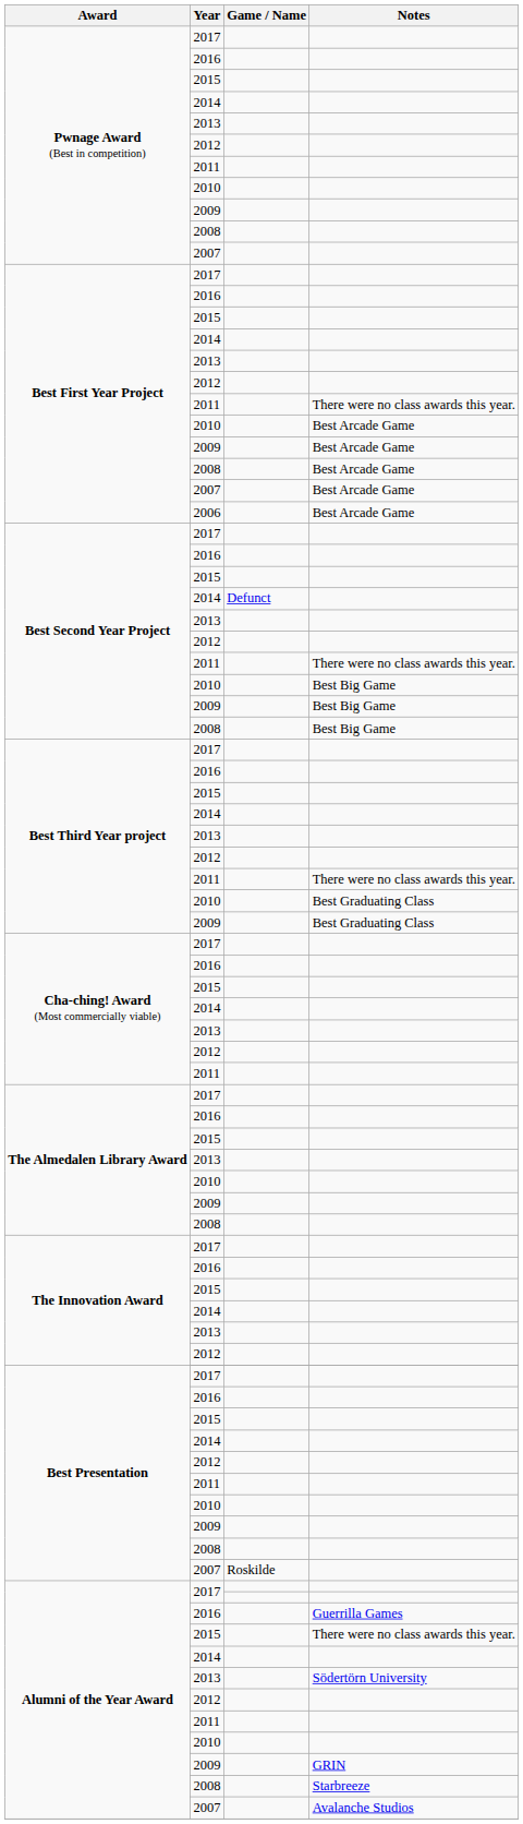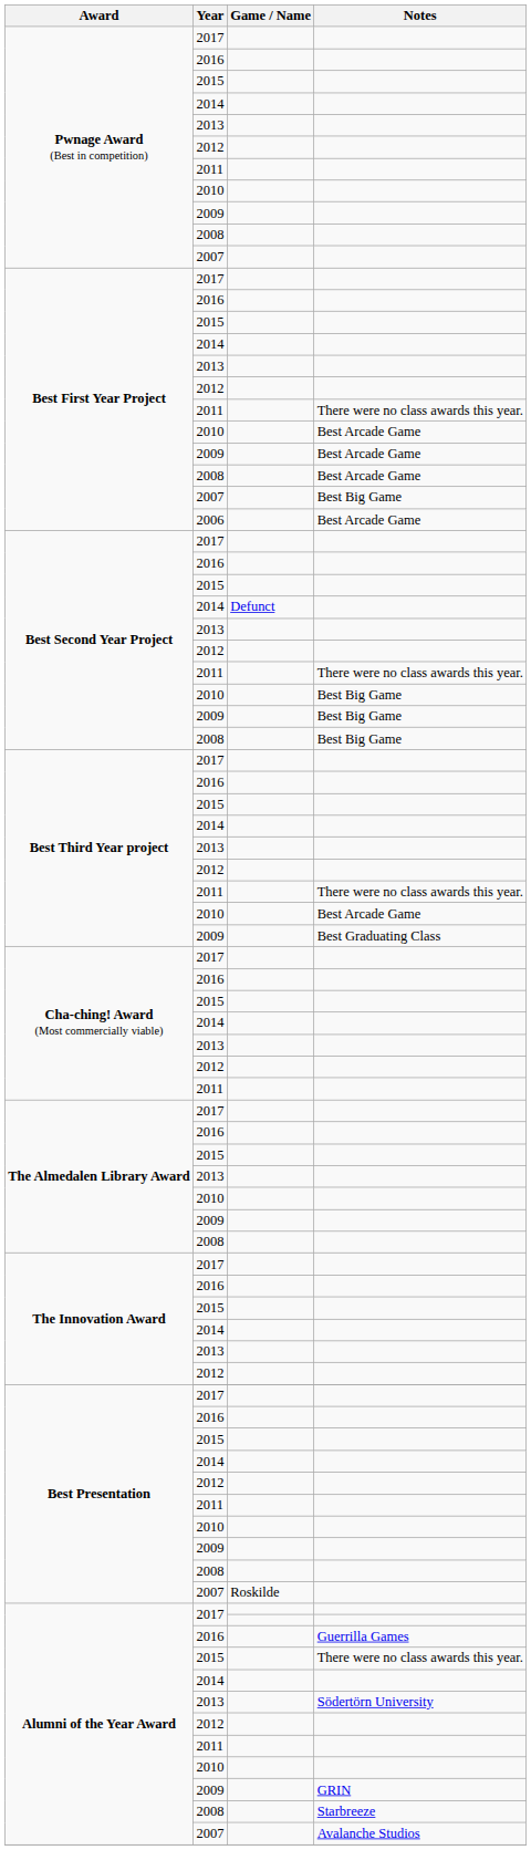 <table class="wikitable">
 <tr>
 <th>Award</th>
 <th>Year</th>
 <th>Game / Name</th>
 <th>Notes</th>
 </tr>
 <tr>
 <td rowspan="11" style="text-align:center"><strong>Pwnage Award</strong><br><small>(Best in competition)</small></td>
 <td>2017</td>
 <td></td>
 <td></td>
 </tr>
 <tr>
 <td style="text-align:center">2016</td>
 <td></td>
 <td></td>
 </tr>
 <tr>
 <td style="text-align:center">2015</td>
 <td> </td>
 <td></td>
 </tr>
 <tr>
 <td style="text-align:center">2014</td>
 <td></td>
 <td></td>
 </tr>
 <tr>
 <td style="text-align:center">2013</td>
 <td></td>
 <td></td>
 </tr>
 <tr>
 <td>2012</td>
 <td></td>
 <td></td>
 </tr>
 <tr>
 <td>2011</td>
 <td></td>
 <td></td>
 </tr>
 <tr>
 <td style="text-align:center">2010</td>
 <td></td>
 <td></td>
 </tr>
 <tr>
 <td style="text-align:center">2009</td>
 <td></td>
 <td></td>
 </tr>
 <tr>
 <td style="text-align:center">2008</td>
 <td></td>
 <td></td>
 </tr>
 <tr>
 <td style="text-align:center">2007</td>
 <td></td>
 <td></td>
 </tr>
 <tr>
 <td rowspan="12" style="text-align:center"><strong>Best First Year Project</strong></td>
 <td>2017</td>
 <td></td>
 </tr>
 <tr>
 <td style="text-align:center">2016</td>
 <td></td>
 <td></td>
 </tr>
 <tr>
 <td style="text-align:center">2015</td>
 <td></td>
 <td></td>
 </tr>
 <tr>
 <td style="text-align:center">2014</td>
 <td></td>
 <td></td>
 </tr>
 <tr>
 <td style="text-align:center">2013</td>
 <td></td>
 <td></td>
 </tr>
 <tr>
 <td style="text-align:center">2012</td>
 <td></td>
 <td></td>
 </tr>
 <tr>
 <td>2011</td>
 <td></td>
 <td>There were no class awards this year.</td>
 </tr>
 <tr>
 <td style="text-align:center">2010</td>
 <td></td>
 <td>Best Arcade Game</td>
 </tr>
 <tr>
 <td style="text-align:center">2009</td>
 <td></td>
 <td>Best Arcade Game</td>
 </tr>
 <tr>
 <td style="text-align:center">2008</td>
 <td></td>
 <td>Best Arcade Game</td>
 </tr>
 <tr>
 <td style="text-align:center">2007</td>
 <td></td>
-<td>Best Arcade Game</td>
+<td>Best Big Game</td>
 </tr>
 <tr>
 <td style="text-align:center">2006</td>
 <td></td>
 <td>Best Arcade Game</td>
 </tr>
 <tr>
 <td rowspan="10" style="text-align:center"><strong>Best Second Year Project</strong></td>
 <td>2017</td>
 <td></td>
 </tr>
 <tr>
 <td style="text-align:center">2016</td>
 <td></td>
 <td></td>
 </tr>
 <tr>
 <td style="text-align:center">2015</td>
 <td></td>
 <td></td>
 </tr>
 <tr>
 <td style="text-align:center">2014</td>
 <td><a href='#'>Defunct</a></td>
 <td></td>
 </tr>
 <tr>
 <td style="text-align:center">2013</td>
 <td></td>
 <td></td>
 </tr>
 <tr>
 <td>2012</td>
 <td></td>
 <td></td>
 </tr>
 <tr>
 <td>2011</td>
 <td></td>
 <td>There were no class awards this year.</td>
 </tr>
 <tr>
 <td style="text-align:center">2010</td>
 <td></td>
 <td>Best Big Game</td>
 </tr>
 <tr>
 <td style="text-align:center">2009</td>
 <td></td>
 <td>Best Big Game</td>
 </tr>
 <tr>
 <td style="text-align:center">2008</td>
 <td></td>
 <td>Best Big Game</td>
 </tr>
 <tr>
 <td rowspan="9" style="text-align:center"><strong>Best Third Year</strong> <strong>project</strong></td>
 <td>2017</td>
 <td></td>
 </tr>
 <tr>
 <td>2016</td>
 <td></td>
 <td></td>
 </tr>
 <tr>
 <td style="text-align:center">2015</td>
 <td></td>
 <td></td>
 </tr>
 <tr>
 <td style="text-align:center">2014</td>
 <td></td>
 <td></td>
 </tr>
 <tr>
 <td style="text-align:center">2013</td>
 <td></td>
 <td></td>
 </tr>
 <tr>
 <td>2012</td>
 <td></td>
 <td></td>
 </tr>
 <tr>
 <td>2011</td>
 <td></td>
 <td>There were no class awards this year.</td>
 </tr>
 <tr>
 <td style="text-align:center">2010</td>
 <td></td>
-<td>Best Graduating Class</td>
+<td>Best Arcade Game</td>
 </tr>
 <tr>
 <td style="text-align:center">2009</td>
 <td></td>
 <td>Best Graduating Class</td>
 </tr>
 <tr>
 <td rowspan="7" style="text-align:center"><strong>Cha-ching! Award</strong><br><small>(Most commercially viable)</small></td>
 <td>2017</td>
 <td></td>
 </tr>
 <tr>
 <td style="text-align:center">2016</td>
 <td></td>
 <td></td>
 </tr>
 <tr>
 <td style="text-align:center">2015</td>
 <td></td>
 <td></td>
 </tr>
 <tr>
 <td style="text-align:center">2014</td>
 <td></td>
 <td></td>
 </tr>
 <tr>
 <td>2013</td>
 <td></td>
 <td></td>
 </tr>
 <tr>
 <td>2012</td>
 <td></td>
 <td></td>
 </tr>
 <tr>
 <td>2011</td>
 <td></td>
 <td></td>
 </tr>
 <tr>
 <td rowspan="7" style="text-align:center"><strong>The Almedalen Library Award</strong></td>
 <td>2017</td>
 <td></td>
 </tr>
 <tr>
 <td style="text-align:center">2016</td>
 <td></td>
 <td></td>
 </tr>
 <tr>
 <td style="text-align:center">2015</td>
 <td></td>
 <td></td>
 </tr>
 <tr>
 <td style="text-align:center">2013</td>
 <td></td>
 <td></td>
 </tr>
 <tr>
 <td style="text-align:center">2010</td>
 <td></td>
 <td></td>
 </tr>
 <tr>
 <td style="text-align:center">2009</td>
 <td></td>
 <td></td>
 </tr>
 <tr>
 <td style="text-align:center">2008</td>
 <td></td>
 <td></td>
 </tr>
 <tr>
 <td rowspan="6" style="text-align:center"><strong>The Innovation Award</strong></td>
 <td>2017</td>
 <td></td>
 </tr>
 <tr>
 <td style="text-align:center">2016</td>
 <td></td>
 <td></td>
 </tr>
 <tr>
 <td style="text-align:center">2015</td>
 <td></td>
 <td></td>
 </tr>
 <tr>
 <td style="text-align:center">2014</td>
 <td></td>
 <td></td>
 </tr>
 <tr>
 <td>2013</td>
 <td></td>
 <td></td>
 </tr>
 <tr>
 <td style="text-align:center">2012</td>
 <td></td>
 <td></td>
 </tr>
 <tr>
 <td rowspan="11" style="text-align:center"><strong>Best Presentation</strong></td>
 </tr>
 <tr>
 <td>2017</td>
 <td></td>
 <td></td>
 </tr>
 <tr>
 <td style="text-align:center">2016</td>
 <td></td>
 <td></td>
 </tr>
 <tr>
 <td style="text-align:center">2015</td>
 <td></td>
 <td></td>
 </tr>
 <tr>
 <td style="text-align:center">2014</td>
 <td></td>
 <td></td>
 </tr>
 <tr>
 <td>2012</td>
 <td></td>
 <td></td>
 </tr>
 <tr>
 <td>2011</td>
 <td></td>
 <td></td>
 </tr>
 <tr>
 <td style="text-align:center">2010</td>
 <td></td>
 <td></td>
 </tr>
 <tr>
 <td style="text-align:center">2009</td>
 <td></td>
 <td></td>
 </tr>
 <tr>
 <td style="text-align:center">2008</td>
 <td></td>
 <td></td>
 </tr>
 <tr>
 <td style="text-align:center">2007</td>
 <td>Roskilde</td>
 <td></td>
 </tr>
 <tr>
 <td rowspan="12" style="text-align:center"><strong>Alumni of the Year Award</strong></td>
 <td rowspan="2">2017</td>
 <td></td>
 <td> </td>
 </tr>
 <tr>
 <td></td>
 <td> </td>
 </tr>
 <tr>
 <td style="text-align:center">2016</td>
 <td></td>
 <td><a href='#'>Guerrilla Games</a></td>
 </tr>
 <tr>
 <td style="text-align:center">2015</td>
 <td></td>
 <td>There were no class awards this year.</td>
 </tr>
 <tr>
 <td style="text-align:center">2014</td>
 <td></td>
 <td></td>
 </tr>
 <tr>
 <td style="text-align:center">2013</td>
 <td></td>
 <td><a href='#'>Södertörn University</a></td>
 </tr>
 <tr>
 <td>2012</td>
 <td></td>
 <td></td>
 </tr>
 <tr>
 <td>2011</td>
 <td></td>
 <td></td>
 </tr>
 <tr>
 <td>2010</td>
 <td></td>
 <td></td>
 </tr>
 <tr>
 <td style="text-align:center">2009</td>
 <td></td>
 <td><a href='#'>GRIN</a></td>
 </tr>
 <tr>
 <td style="text-align:center">2008</td>
 <td></td>
 <td><a href='#'>Starbreeze</a></td>
 </tr>
 <tr>
 <td style="text-align:center">2007</td>
 <td></td>
 <td><a href='#'>Avalanche Studios</a></td>
 </tr>
 <tr>
 </tr>
 </table>
